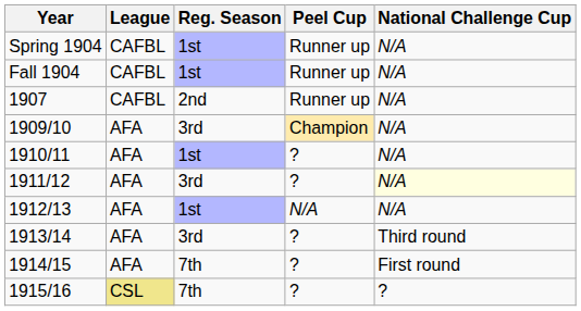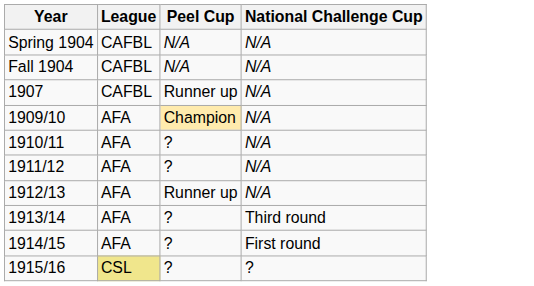 <table class="wikitable">
 <tr>
 <th>Year</th>
 <th>League</th>
-<th>Reg. Season</th>
 <th>Peel Cup</th>
 <th>National Challenge Cup</th>
 </tr>
 <tr>
 <td>Spring 1904</td>
 <td>CAFBL</td>
-<td bgcolor="B3B7FF">1st</td>
-<td>Runner up</td>
+<td><em>N/A</em></td>
 <td><em>N/A</em></td>
 </tr>
 <tr>
 <td>Fall 1904</td>
 <td>CAFBL</td>
-<td bgcolor="B3B7FF">1st</td>
-<td>Runner up</td>
+<td><em>N/A</em></td>
 <td><em>N/A</em></td>
 </tr>
 <tr>
 <td>1907</td>
 <td>CAFBL</td>
-<td>2nd</td>
 <td>Runner up</td>
 <td><em>N/A</em></td>
 </tr>
 <tr>
 <td>1909/10</td>
 <td>AFA</td>
-<td>3rd</td>
 <td bgcolor="FFEBAD">Champion</td>
 <td><em>N/A</em></td>
 </tr>
 <tr>
 <td>1910/11</td>
 <td>AFA</td>
-<td bgcolor="B3B7FF">1st</td>
 <td>?</td>
 <td><em>N/A</em></td>
 </tr>
 <tr>
 <td>1911/12</td>
 <td>AFA</td>
-<td>3rd</td>
 <td>?</td>
-<td style="background: lightyellow;"><em>N/A</em></td>
+<td><em>N/A</em></td>
 </tr>
 <tr>
 <td>1912/13</td>
 <td>AFA</td>
-<td bgcolor="B3B7FF">1st</td>
-<td><em>N/A</em></td>
+<td>Runner up</td>
 <td><em>N/A</em></td>
 </tr>
 <tr>
 <td>1913/14</td>
 <td>AFA</td>
-<td>3rd</td>
 <td>?</td>
 <td>Third round</td>
 </tr>
 <tr>
 <td>1914/15</td>
 <td>AFA</td>
-<td>7th</td>
 <td>?</td>
 <td>First round</td>
 </tr>
 <tr>
 <td>1915/16</td>
 <td style="background: khaki;">CSL</td>
-<td>7th</td>
 <td>?</td>
 <td>?</td>
 </tr>
 </table>
